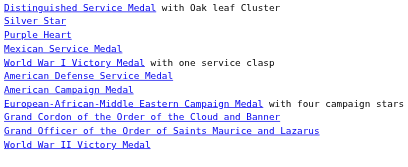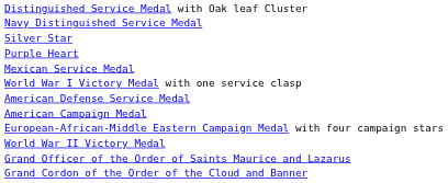 <table>
 <tr>
 <td></td>
 <td><a href='#'>Distinguished Service Medal</a> with Oak leaf Cluster</td>
+</tr>
+<tr>
+<td></td>
+<td><a href='#'>Navy Distinguished Service Medal</a></td>
 </tr>
 <tr>
 <td></td>
 <td><a href='#'>Silver Star</a></td>
 </tr>
 <tr>
 <td></td>
 <td><a href='#'>Purple Heart</a></td>
 </tr>
 <tr>
 <td></td>
 <td><a href='#'>Mexican Service Medal</a></td>
 </tr>
 <tr>
 <td></td>
 <td><a href='#'>World War I Victory Medal</a> with one service clasp</td>
 </tr>
 <tr>
 <td></td>
 <td><a href='#'>American Defense Service Medal</a></td>
 </tr>
 <tr>
 <td></td>
 <td><a href='#'>American Campaign Medal</a></td>
 </tr>
 <tr>
 <td></td>
 <td><a href='#'>European-African-Middle Eastern Campaign Medal</a> with four campaign stars</td>
 </tr>
 <tr>
 <td></td>
-<td><a href='#'>Grand Cordon of the Order of the Cloud and Banner</a></td>
+<td><a href='#'>World War II Victory Medal</a></td>
 </tr>
 <tr>
 <td></td>
 <td><a href='#'>Grand Officer of the Order of Saints Maurice and Lazarus</a></td>
 </tr>
 <tr>
 <td></td>
-<td><a href='#'>World War II Victory Medal</a></td>
+<td><a href='#'>Grand Cordon of the Order of the Cloud and Banner</a></td>
 </tr>
 </table>
